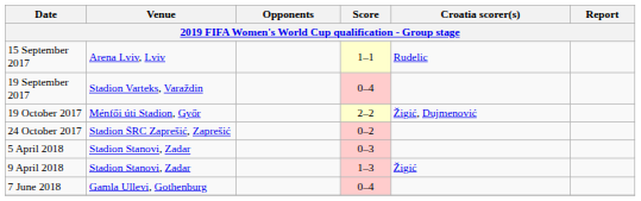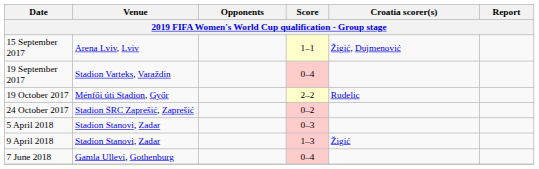 <table class="wikitable" style="font-size:95%;">
 <tr>
 <th width=125>Date</th>
 <th width=260>Venue</th>
 <th width=170>Opponents</th>
 <th width= 75>Score</th>
 <th width=320>Croatia scorer(s)</th>
 <th width=100>Report</th>
 </tr>
 <tr>
 <th colspan=7><a href='#'>2019 FIFA Women's World Cup qualification - Group stage</a></th>
 </tr>
 <tr>
 <td>15 September 2017</td>
 <td><a href='#'>Arena Lviv</a>, <a href='#'>Lviv</a></td>
 <td></td>
 <td align=center bgcolor=#FFFFCC>1–1</td>
-<td><a href='#'>Rudelic</a></td>
+<td><a href='#'>Žigić</a>, <a href='#'>Dujmenović</a></td>
 <td></td>
 </tr>
 <tr>
 <td>19 September 2017</td>
 <td><a href='#'>Stadion Varteks</a>, <a href='#'>Varaždin</a></td>
 <td></td>
 <td align=center bgcolor=#FFCCCC>0–4</td>
 <td></td>
 <td></td>
 </tr>
 <tr>
 <td>19 October 2017</td>
 <td><a href='#'>Ménfői úti Stadion</a>, <a href='#'>Győr</a></td>
 <td></td>
 <td align=center bgcolor=#FFFFCC>2–2</td>
-<td><a href='#'>Žigić</a>, <a href='#'>Dujmenović</a></td>
+<td><a href='#'>Rudelic</a></td>
 <td></td>
 </tr>
 <tr>
 <td>24 October 2017</td>
 <td><a href='#'>Stadion ŠRC Zaprešić</a>, <a href='#'>Zaprešić</a></td>
 <td></td>
 <td align=center bgcolor=#FFCCCC>0–2</td>
 <td></td>
 <td></td>
 </tr>
 <tr>
 <td>5 April 2018</td>
 <td><a href='#'>Stadion Stanovi</a>, <a href='#'>Zadar</a></td>
 <td></td>
 <td align=center bgcolor=#FFCCCC>0–3</td>
 <td></td>
 <td></td>
 </tr>
 <tr>
 <td>9 April 2018</td>
 <td><a href='#'>Stadion Stanovi</a>, <a href='#'>Zadar</a></td>
 <td></td>
 <td align=center bgcolor=#FFCCCC>1–3</td>
 <td><a href='#'>Žigić</a></td>
 <td></td>
 </tr>
 <tr>
 <td>7 June 2018</td>
 <td><a href='#'>Gamla Ullevi</a>, <a href='#'>Gothenburg</a></td>
 <td></td>
 <td align=center bgcolor=#FFCCCC>0–4</td>
 <td></td>
 <td></td>
 </tr>
 <tr>
 </tr>
 </table>
